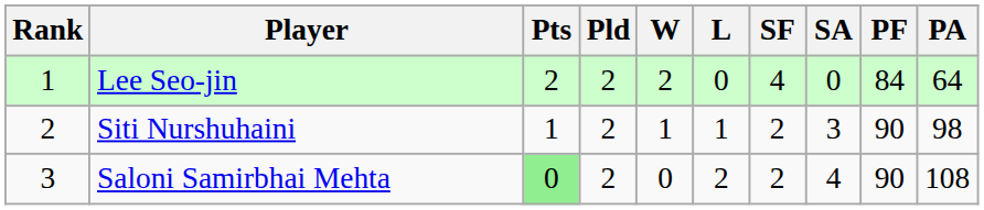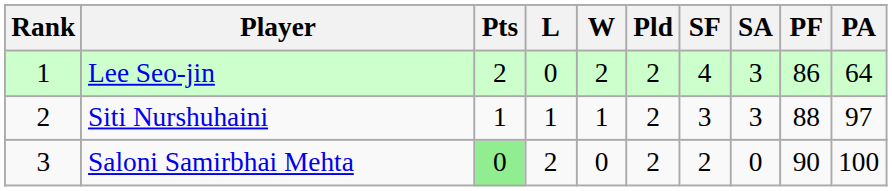 <table class=wikitable style="text-align:center; font-size:90%">
 <tr>
 <th width="20">Rank</th>
 <th width="200">Player</th>
 <th width="20">Pts</th>
+<th width="20">L</th>
+<th width="20">W</th>
 <th width="20">Pld</th>
-<th width="20">W</th>
-<th width="20">L</th>
 <th width="20">SF</th>
 <th width="20">SA</th>
 <th width="20">PF</th>
 <th width="20">PA</th>
 </tr>
 <tr bgcolor="#ccffcc">
 <td>1</td>
 <td style="text-align:left"> <a href='#'>Lee Seo-jin</a></td>
 <td>2</td>
+<td>0</td>
 <td>2</td>
 <td>2</td>
-<td>0</td>
 <td>4</td>
-<td>0</td>
-<td>84</td>
+<td>3</td>
+<td>86</td>
 <td>64</td>
 </tr>
 <tr>
 <td>2</td>
 <td style="text-align:left"> <a href='#'>Siti Nurshuhaini</a></td>
 <td>1</td>
-<td>2</td>
 <td>1</td>
 <td>1</td>
 <td>2</td>
 <td>3</td>
-<td>90</td>
-<td>98</td>
+<td>3</td>
+<td>88</td>
+<td>97</td>
 </tr>
 <tr>
 <td>3</td>
 <td style="text-align:left"> <a href='#'>Saloni Samirbhai Mehta</a></td>
 <td style="background: lightgreen;">0</td>
 <td>2</td>
 <td>0</td>
 <td>2</td>
 <td>2</td>
-<td>4</td>
+<td>0</td>
 <td>90</td>
-<td>108</td>
+<td>100</td>
 </tr>
 </table>
